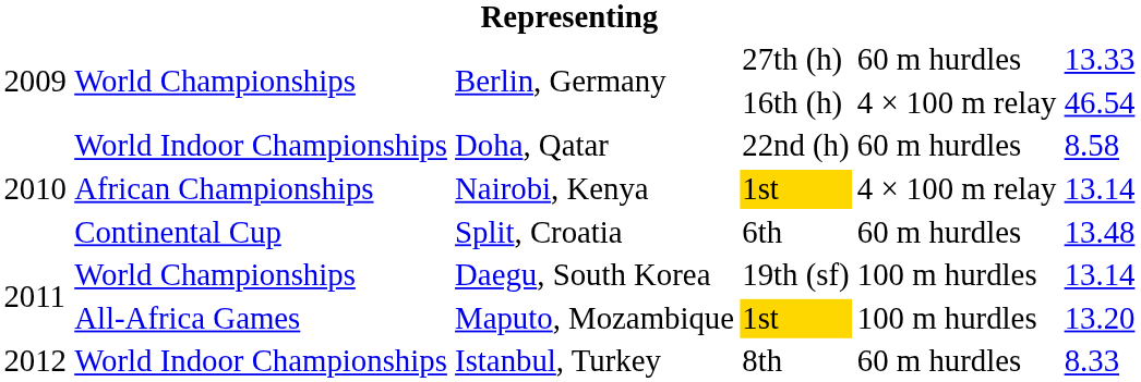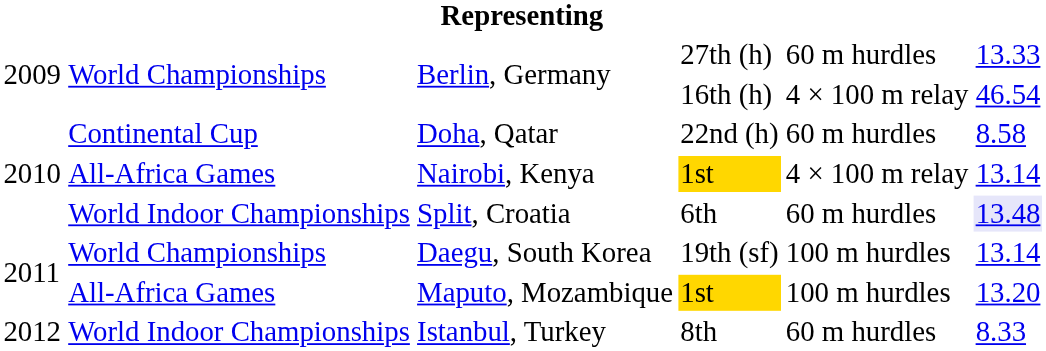 <table>
 <tr>
 <th colspan="6">Representing </th>
 </tr>
 <tr>
 <td rowspan=2>2009</td>
 <td rowspan=2><a href='#'>World Championships</a></td>
 <td rowspan=2><a href='#'>Berlin</a>, Germany</td>
 <td>27th (h)</td>
 <td>60 m hurdles</td>
 <td><a href='#'>13.33</a></td>
 </tr>
 <tr>
 <td>16th (h)</td>
 <td>4 × 100 m relay</td>
 <td><a href='#'>46.54</a></td>
 </tr>
 <tr>
 <td rowspan=3>2010</td>
-<td><a href='#'>World Indoor Championships</a></td>
+<td><a href='#'>Continental Cup</a></td>
 <td><a href='#'>Doha</a>, Qatar</td>
 <td>22nd (h)</td>
 <td>60 m hurdles</td>
 <td><a href='#'>8.58</a></td>
 </tr>
 <tr>
-<td><a href='#'>African Championships</a></td>
+<td><a href='#'>All-Africa Games</a></td>
 <td><a href='#'>Nairobi</a>, Kenya</td>
 <td bgcolor=gold>1st</td>
 <td>4 × 100 m relay</td>
 <td><a href='#'>13.14</a></td>
 </tr>
 <tr>
-<td><a href='#'>Continental Cup</a></td>
+<td><a href='#'>World Indoor Championships</a></td>
 <td><a href='#'>Split</a>, Croatia</td>
 <td>6th</td>
 <td>60 m hurdles</td>
-<td><a href='#'>13.48</a></td>
+<td style="background: lavender;"><a href='#'>13.48</a></td>
 </tr>
 <tr>
 <td rowspan=2>2011</td>
 <td><a href='#'>World Championships</a></td>
 <td><a href='#'>Daegu</a>, South Korea</td>
 <td>19th (sf)</td>
 <td>100 m hurdles</td>
 <td><a href='#'>13.14</a></td>
 </tr>
 <tr>
 <td><a href='#'>All-Africa Games</a></td>
 <td><a href='#'>Maputo</a>, Mozambique</td>
 <td bgcolor=gold>1st</td>
 <td>100 m hurdles</td>
 <td><a href='#'>13.20</a></td>
 </tr>
 <tr>
 <td>2012</td>
 <td><a href='#'>World Indoor Championships</a></td>
 <td><a href='#'>Istanbul</a>, Turkey</td>
 <td>8th</td>
 <td>60 m hurdles</td>
 <td><a href='#'>8.33</a></td>
 </tr>
 </table>
